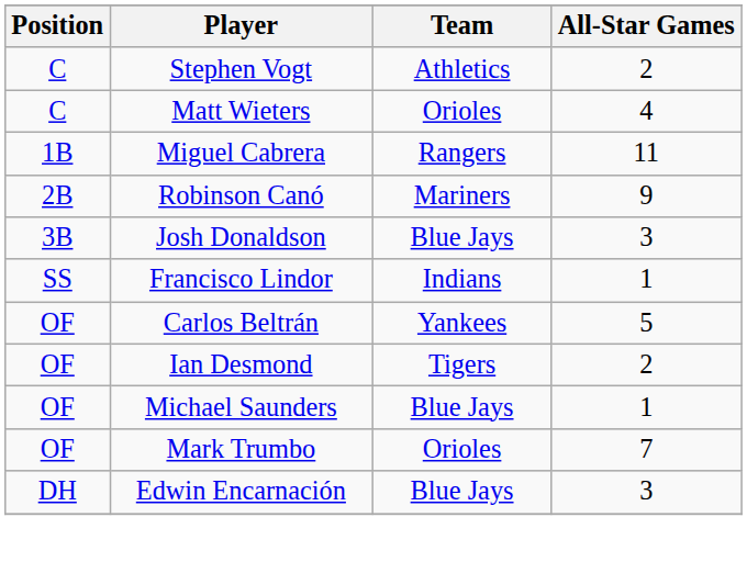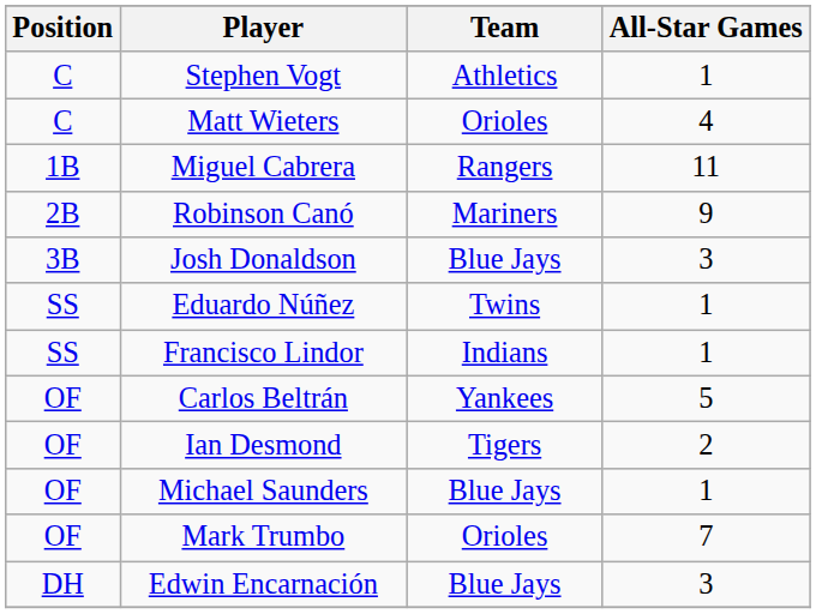 <table class="wikitable sortable" style="text-align:center;">
 <tr>
 </tr>
 <tr>
 <th>Position</th>
 <th style="width:150px;">Player</th>
 <th style="width:100px;">Team</th>
 <th>All-Star Games</th>
 </tr>
 <tr>
 <td><a href='#'>C</a></td>
 <td><a href='#'>Stephen Vogt</a></td>
 <td><a href='#'>Athletics</a></td>
-<td>2</td>
+<td>1</td>
 </tr>
 <tr>
 <td><a href='#'>C</a></td>
 <td><a href='#'>Matt Wieters</a></td>
 <td><a href='#'>Orioles</a></td>
 <td>4</td>
 </tr>
 <tr>
 <td><a href='#'>1B</a></td>
 <td><a href='#'>Miguel Cabrera</a></td>
 <td><a href='#'>Rangers</a></td>
 <td>11</td>
 </tr>
 <tr>
 <td><a href='#'>2B</a></td>
 <td><a href='#'>Robinson Canó</a></td>
 <td><a href='#'>Mariners</a></td>
 <td>9</td>
 </tr>
 <tr>
 <td><a href='#'>3B</a></td>
 <td><a href='#'>Josh Donaldson</a></td>
 <td><a href='#'>Blue Jays</a></td>
 <td>3</td>
+</tr>
+<tr>
+<td><a href='#'>SS</a></td>
+<td><a href='#'>Eduardo Núñez</a></td>
+<td><a href='#'>Twins</a></td>
+<td>1</td>
 </tr>
 <tr>
 <td><a href='#'>SS</a></td>
 <td><a href='#'>Francisco Lindor</a></td>
 <td><a href='#'>Indians</a></td>
 <td>1</td>
 </tr>
 <tr>
 <td><a href='#'>OF</a></td>
 <td><a href='#'>Carlos Beltrán</a></td>
 <td><a href='#'>Yankees</a></td>
 <td>5</td>
 </tr>
 <tr>
 <td><a href='#'>OF</a></td>
 <td><a href='#'>Ian Desmond</a></td>
 <td><a href='#'>Tigers</a></td>
 <td>2</td>
 </tr>
 <tr>
 <td><a href='#'>OF</a></td>
 <td><a href='#'>Michael Saunders</a></td>
 <td><a href='#'>Blue Jays</a></td>
 <td>1</td>
 </tr>
 <tr>
 <td><a href='#'>OF</a></td>
 <td><a href='#'>Mark Trumbo</a></td>
 <td><a href='#'>Orioles</a></td>
 <td>7</td>
 </tr>
 <tr>
 <td><a href='#'>DH</a></td>
 <td><a href='#'>Edwin Encarnación</a></td>
 <td><a href='#'>Blue Jays</a></td>
 <td>3</td>
 </tr>
 <tr>
 </tr>
 </table>
